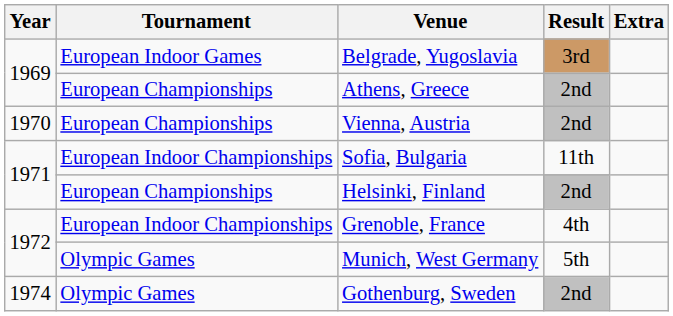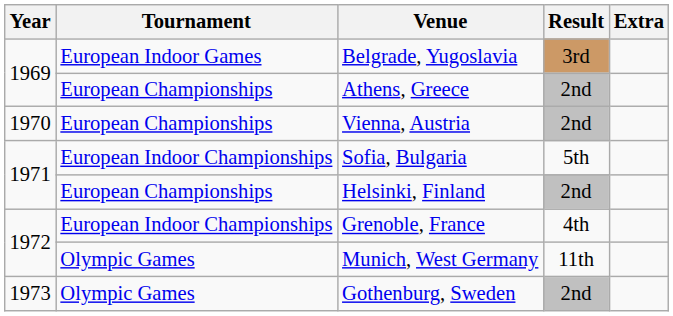 <table class="wikitable" style="border-collapse: collapse; font-size: 90%;">
 <tr>
 <th>Year</th>
 <th>Tournament</th>
 <th>Venue</th>
 <th>Result</th>
 <th>Extra</th>
 </tr>
 <tr>
 <td rowspan=2>1969</td>
 <td><a href='#'>European Indoor Games</a></td>
 <td><a href='#'>Belgrade</a>, <a href='#'>Yugoslavia</a></td>
 <td bgcolor="cc9966" align="center">3rd</td>
 <td></td>
 </tr>
 <tr>
 <td><a href='#'>European Championships</a></td>
 <td><a href='#'>Athens</a>, <a href='#'>Greece</a></td>
 <td bgcolor="silver" align="center">2nd</td>
 <td></td>
 </tr>
 <tr>
 <td>1970</td>
 <td><a href='#'>European Championships</a></td>
 <td><a href='#'>Vienna</a>, <a href='#'>Austria</a></td>
 <td bgcolor="silver" align="center">2nd</td>
 <td></td>
 </tr>
 <tr>
 <td rowspan=2>1971</td>
 <td><a href='#'>European Indoor Championships</a></td>
 <td><a href='#'>Sofia</a>, <a href='#'>Bulgaria</a></td>
-<td align="center">11th</td>
+<td align="center">5th</td>
 <td></td>
 </tr>
 <tr>
 <td><a href='#'>European Championships</a></td>
 <td><a href='#'>Helsinki</a>, <a href='#'>Finland</a></td>
 <td bgcolor="silver" align="center">2nd</td>
 <td></td>
 </tr>
 <tr>
 <td rowspan=2>1972</td>
 <td><a href='#'>European Indoor Championships</a></td>
 <td><a href='#'>Grenoble</a>, <a href='#'>France</a></td>
 <td align="center">4th</td>
 <td></td>
 </tr>
 <tr>
 <td><a href='#'>Olympic Games</a></td>
 <td><a href='#'>Munich</a>, <a href='#'>West Germany</a></td>
-<td align="center">5th</td>
+<td align="center">11th</td>
 <td></td>
 </tr>
 <tr>
-<td>1974</td>
+<td>1973</td>
 <td><a href='#'>Olympic Games</a></td>
 <td><a href='#'>Gothenburg</a>, <a href='#'>Sweden</a></td>
 <td bgcolor="silver" align="center">2nd</td>
 <td></td>
 </tr>
 </table>
